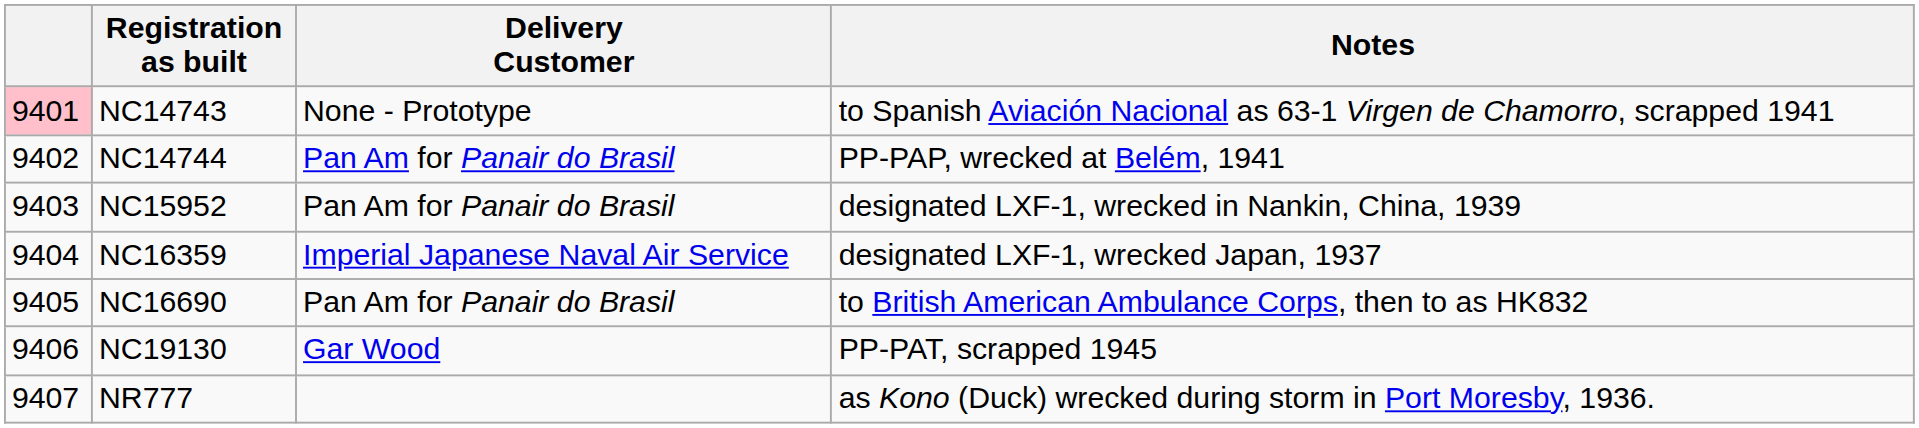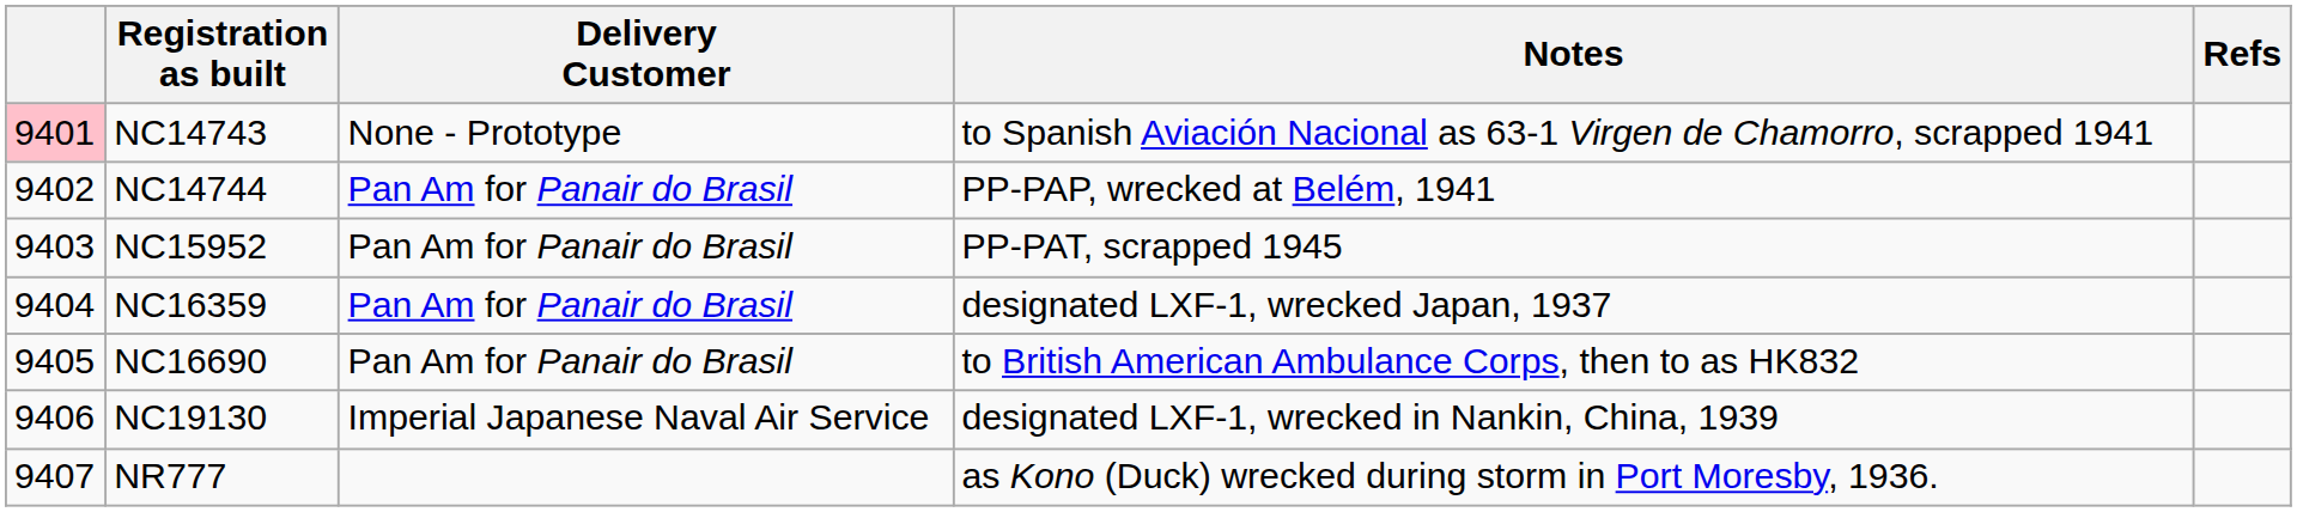 <table class="wikitable" style="width:80%">
 <tr>
 <th></th>
 <th>Registration<br>as built</th>
 <th>Delivery<br>Customer</th>
 <th>Notes</th>
+<th>Refs</th>
 </tr>
 <tr>
 <td style="background: pink;">9401</td>
 <td>NC14743</td>
 <td>None - Prototype</td>
 <td>to Spanish <a href='#'>Aviación Nacional</a> as 63-1 <em>Virgen de Chamorro</em>, scrapped 1941</td>
+<td></td>
 </tr>
 <tr>
 <td>9402</td>
 <td>NC14744</td>
 <td><a href='#'>Pan Am</a> for <em><a href='#'>Panair do Brasil</a></em></td>
 <td>PP-PAP, wrecked at <a href='#'>Belém</a>, 1941</td>
+<td></td>
 </tr>
 <tr>
 <td>9403</td>
 <td>NC15952</td>
 <td>Pan Am for <em>Panair do Brasil</em></td>
-<td>designated LXF-1, wrecked in Nankin, China, 1939</td>
+<td>PP-PAT, scrapped 1945</td>
+<td></td>
 </tr>
 <tr>
 <td>9404</td>
 <td>NC16359</td>
-<td><a href='#'>Imperial Japanese Naval Air Service</a></td>
+<td><a href='#'>Pan Am</a> for <em><a href='#'>Panair do Brasil</a></em></td>
 <td>designated LXF-1, wrecked Japan, 1937</td>
+<td></td>
 </tr>
 <tr>
 <td>9405</td>
 <td>NC16690</td>
 <td>Pan Am for <em>Panair do Brasil</em></td>
 <td>to <a href='#'>British American Ambulance Corps</a>, then to  as HK832</td>
+<td></td>
 </tr>
 <tr>
 <td>9406</td>
 <td>NC19130</td>
-<td><a href='#'>Gar Wood</a></td>
-<td>PP-PAT, scrapped 1945</td>
+<td>Imperial Japanese Naval Air Service</td>
+<td>designated LXF-1, wrecked in Nankin, China, 1939</td>
+<td></td>
 </tr>
 <tr>
 <td>9407</td>
 <td>NR777</td>
 <td></td>
 <td>as <em>Kono</em> (Duck) wrecked during storm in <a href='#'>Port Moresby</a>, 1936.</td>
+<td></td>
 </tr>
 </table>
